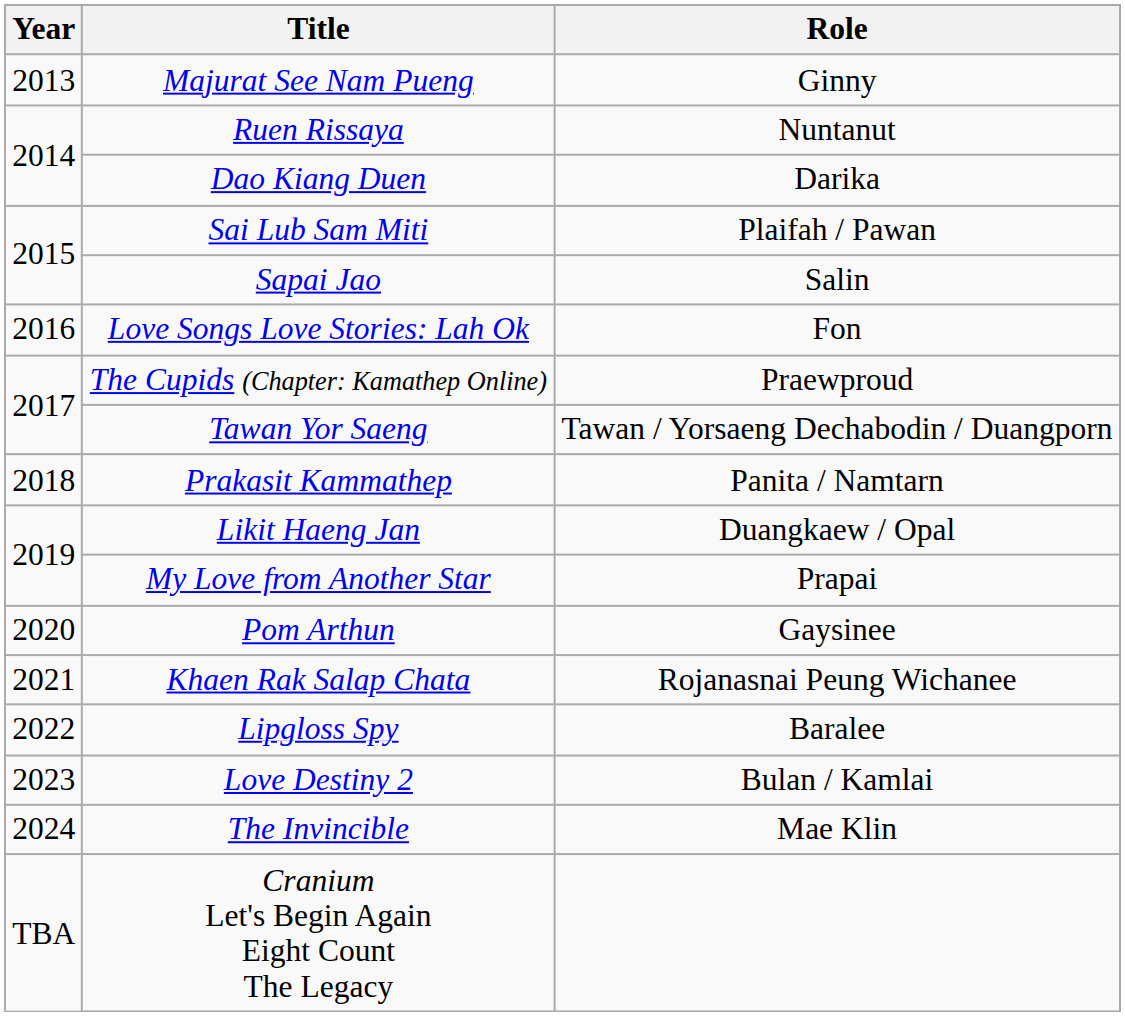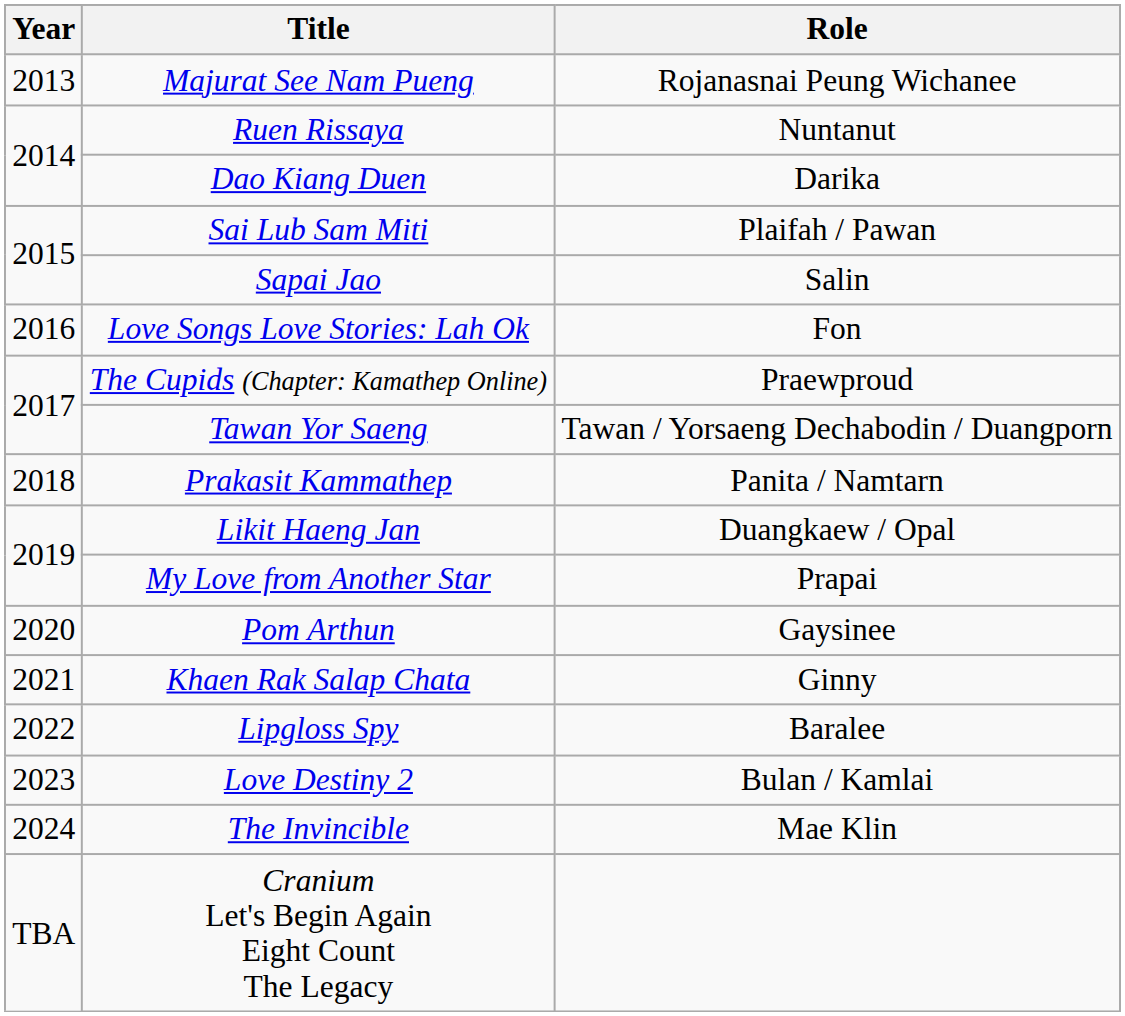 <table class="wikitable">
 <tr>
 <th>Year</th>
 <th>Title</th>
 <th>Role</th>
 </tr>
 <tr>
 <td align="center">2013</td>
 <td align="center"><em><a href='#'>Majurat See Nam Pueng</a></em></td>
-<td align="center">Ginny</td>
+<td align="center">Rojanasnai Peung Wichanee</td>
 </tr>
 <tr>
 <td rowspan = "2" align="center">2014</td>
 <td align="center"><em><a href='#'>Ruen Rissaya</a></em></td>
 <td align="center">Nuntanut</td>
 </tr>
 <tr>
 <td align="center"><em><a href='#'>Dao Kiang Duen</a></em></td>
 <td align="center">Darika</td>
 </tr>
 <tr>
 <td rowspan = "2" align="center">2015</td>
 <td align="center"><em><a href='#'>Sai Lub Sam Miti</a></em></td>
 <td align="center">Plaifah / Pawan</td>
 </tr>
 <tr>
 <td align="center"><em><a href='#'>Sapai Jao</a></em></td>
 <td align="center">Salin</td>
 </tr>
 <tr>
 <td align="center">2016</td>
 <td align="center"><em><a href='#'>Love Songs Love Stories: Lah Ok</a></em></td>
 <td align="center">Fon</td>
 </tr>
 <tr>
 <td rowspan = "2" align="center">2017</td>
 <td align="center"><em><a href='#'>The Cupids</a></em> <small><em>(Chapter: Kamathep Online)</em></small></td>
 <td align="center">Praewproud</td>
 </tr>
 <tr>
 <td align="center"><em><a href='#'>Tawan Yor Saeng</a></em></td>
 <td align="center">Tawan / Yorsaeng Dechabodin / Duangporn</td>
 </tr>
 <tr>
 <td align="center">2018</td>
 <td align="center"><em><a href='#'>Prakasit Kammathep</a></em></td>
 <td align="center">Panita / Namtarn</td>
 </tr>
 <tr>
 <td rowspan = "2" align="center">2019</td>
 <td align="center"><em><a href='#'>Likit Haeng Jan</a></em></td>
 <td align="center">Duangkaew / Opal</td>
 </tr>
 <tr>
 <td align="center"><em><a href='#'>My Love from Another Star</a></em></td>
 <td align="center">Prapai</td>
 </tr>
 <tr>
 <td align="center">2020</td>
 <td align="center"><em><a href='#'>Pom Arthun</a></em></td>
 <td align="center">Gaysinee</td>
 </tr>
 <tr>
 <td align="center">2021</td>
 <td align="center"><em><a href='#'>Khaen Rak Salap Chata</a> </em></td>
-<td align="center">Rojanasnai Peung Wichanee</td>
+<td align="center">Ginny</td>
 </tr>
 <tr>
 <td align="center">2022</td>
 <td align="center"><em><a href='#'>Lipgloss Spy</a></em></td>
 <td align="center">Baralee</td>
 </tr>
 <tr>
 <td align="center">2023</td>
 <td align="center"><em><a href='#'>Love Destiny 2</a></em></td>
 <td align="center">Bulan / Kamlai</td>
 </tr>
 <tr>
 <td align="center">2024</td>
 <td align="center"><em><a href='#'>The Invincible</a></em></td>
 <td align="center">Mae Klin</td>
 </tr>
 <tr>
 <td rowspan = "2" align="center">TBA</td>
 <td align="center"><em>Cranium</em><br>Let's Begin Again<br>Eight Count<br>The Legacy</td>
 <td align="center"></td>
 </tr>
 <tr>
 </tr>
 </table>
